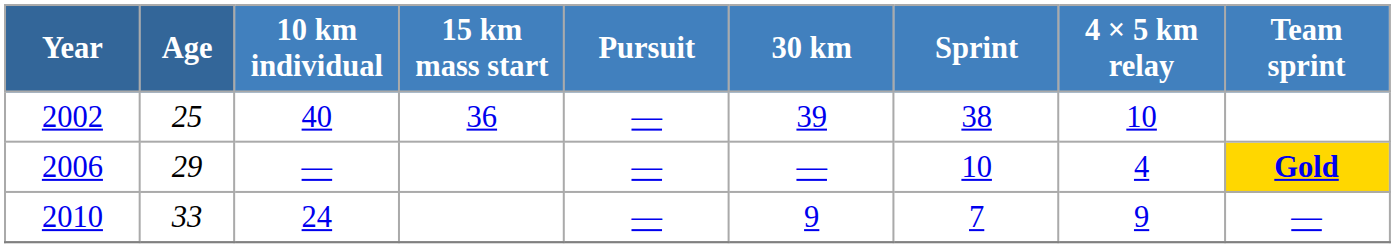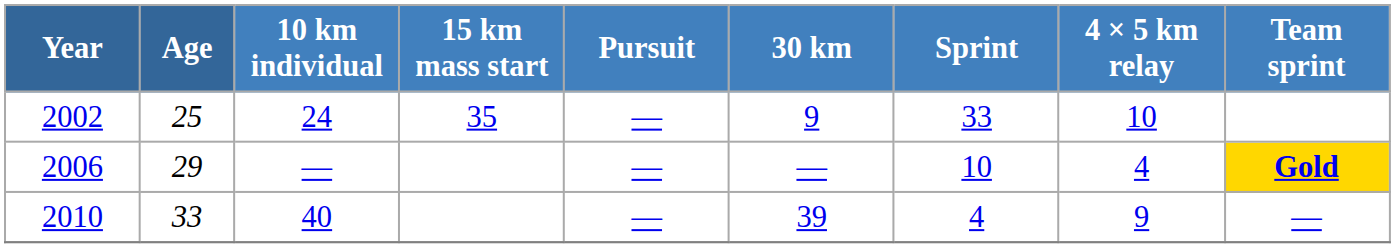 <table class="wikitable" style="font-size:95%; text-align:center; border:grey solid 1px; border-collapse:collapse; background:#ffffff;">
 <tr>
 <th style="background-color:#369; color:white; width:60px;"> Year </th>
 <th style="background-color:#369; color:white; width:40px;"> Age </th>
 <th style="background-color:#4180be; color:white; width:75px;"> 10 km <br> individual </th>
 <th style="background-color:#4180be; color:white; width:75px;"> 15 km <br> mass start </th>
 <th style="background-color:#4180be; color:white; width:75px;"> Pursuit </th>
 <th style="background-color:#4180be; color:white; width:75px;"> 30 km </th>
 <th style="background-color:#4180be; color:white; width:75px;"> Sprint </th>
 <th style="background-color:#4180be; color:white; width:75px;"> 4 × 5 km <br> relay </th>
 <th style="background-color:#4180be; color:white; width:75px;"> Team <br> sprint </th>
 </tr>
 <tr>
 <td><a href='#'>2002</a></td>
 <td><em>25</em></td>
-<td><a href='#'>40</a></td>
-<td><a href='#'>36</a></td>
+<td><a href='#'>24</a></td>
+<td><a href='#'>35</a></td>
 <td><a href='#'>—</a></td>
-<td><a href='#'>39</a></td>
-<td><a href='#'>38</a></td>
+<td><a href='#'>9</a></td>
+<td><a href='#'>33</a></td>
 <td><a href='#'>10</a></td>
 <td></td>
 </tr>
 <tr>
 <td><a href='#'>2006</a></td>
 <td><em>29</em></td>
 <td><a href='#'>—</a></td>
 <td></td>
 <td><a href='#'>—</a></td>
 <td><a href='#'>—</a></td>
 <td><a href='#'>10</a></td>
 <td><a href='#'>4</a></td>
 <td bgcolor=gold><a href='#'><strong>Gold</strong></a></td>
 </tr>
 <tr>
 <td><a href='#'>2010</a></td>
 <td><em>33</em></td>
-<td><a href='#'>24</a></td>
+<td><a href='#'>40</a></td>
 <td></td>
 <td><a href='#'>—</a></td>
-<td><a href='#'>9</a></td>
-<td><a href='#'>7</a></td>
+<td><a href='#'>39</a></td>
+<td><a href='#'>4</a></td>
 <td><a href='#'>9</a></td>
 <td><a href='#'>—</a></td>
 </tr>
 <tr>
 </tr>
 </table>
